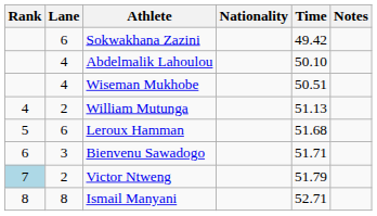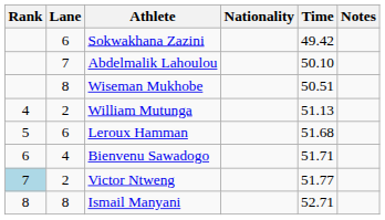 <table class="wikitable sortable" style="text-align:center">
 <tr>
 <th>Rank</th>
 <th>Lane</th>
 <th>Athlete</th>
 <th>Nationality</th>
 <th>Time</th>
 <th>Notes</th>
 </tr>
 <tr>
 <td></td>
 <td>6</td>
 <td align="left"><a href='#'>Sokwakhana Zazini</a></td>
 <td align=left></td>
 <td>49.42</td>
 <td></td>
 </tr>
 <tr>
 <td></td>
-<td>4</td>
+<td>7</td>
 <td align="left"><a href='#'>Abdelmalik Lahoulou</a></td>
 <td align=left></td>
 <td>50.10</td>
 <td></td>
 </tr>
 <tr>
 <td></td>
-<td>4</td>
+<td>8</td>
 <td align="left"><a href='#'>Wiseman Mukhobe</a></td>
 <td align=left></td>
 <td>50.51</td>
 <td></td>
 </tr>
 <tr>
 <td>4</td>
 <td>2</td>
 <td align="left"><a href='#'>William Mutunga</a></td>
 <td align=left></td>
 <td>51.13</td>
 <td></td>
 </tr>
 <tr>
 <td>5</td>
 <td>6</td>
 <td align="left"><a href='#'>Leroux Hamman</a></td>
 <td align=left></td>
 <td>51.68</td>
 <td></td>
 </tr>
 <tr>
 <td>6</td>
-<td>3</td>
+<td>4</td>
 <td align="left"><a href='#'>Bienvenu Sawadogo</a></td>
 <td align=left></td>
 <td>51.71</td>
 <td></td>
 </tr>
 <tr>
 <td style="background: lightblue;">7</td>
 <td>2</td>
 <td align="left"><a href='#'>Victor Ntweng</a></td>
 <td align=left></td>
-<td>51.79</td>
+<td>51.77</td>
 <td></td>
 </tr>
 <tr>
 <td>8</td>
 <td>8</td>
 <td align="left"><a href='#'>Ismail Manyani</a></td>
 <td align=left></td>
 <td>52.71</td>
 <td></td>
 </tr>
 </table>
